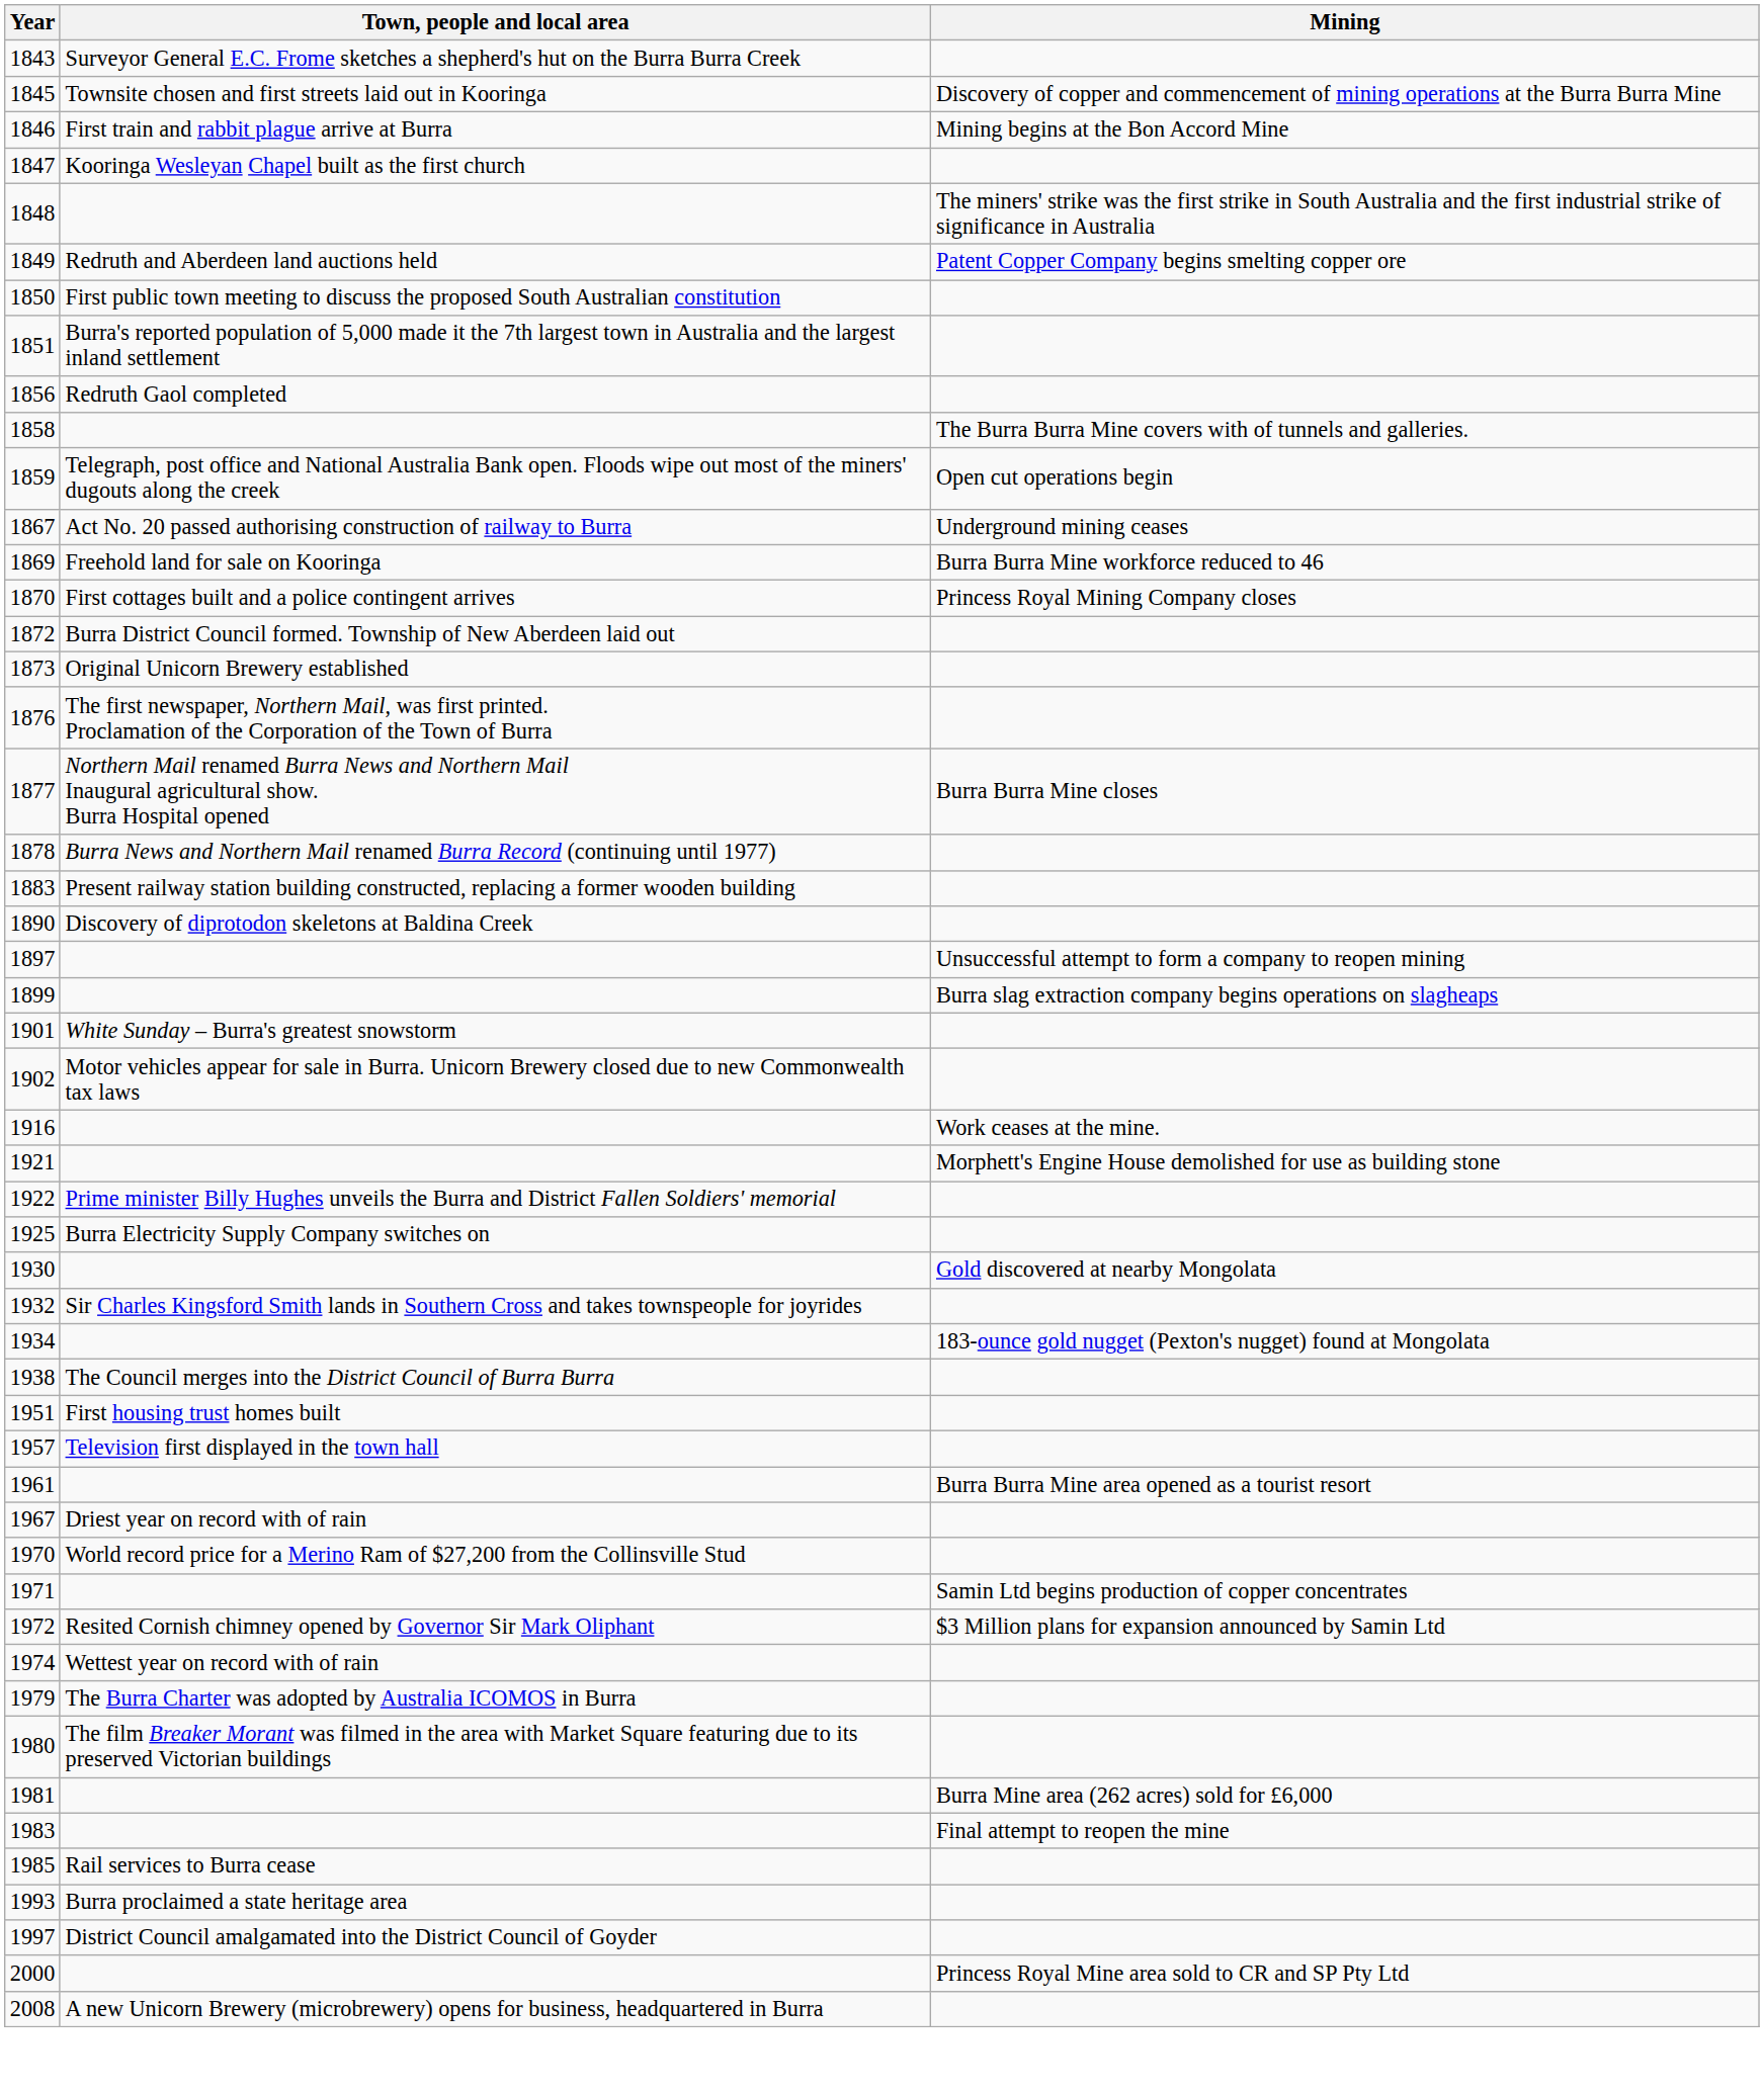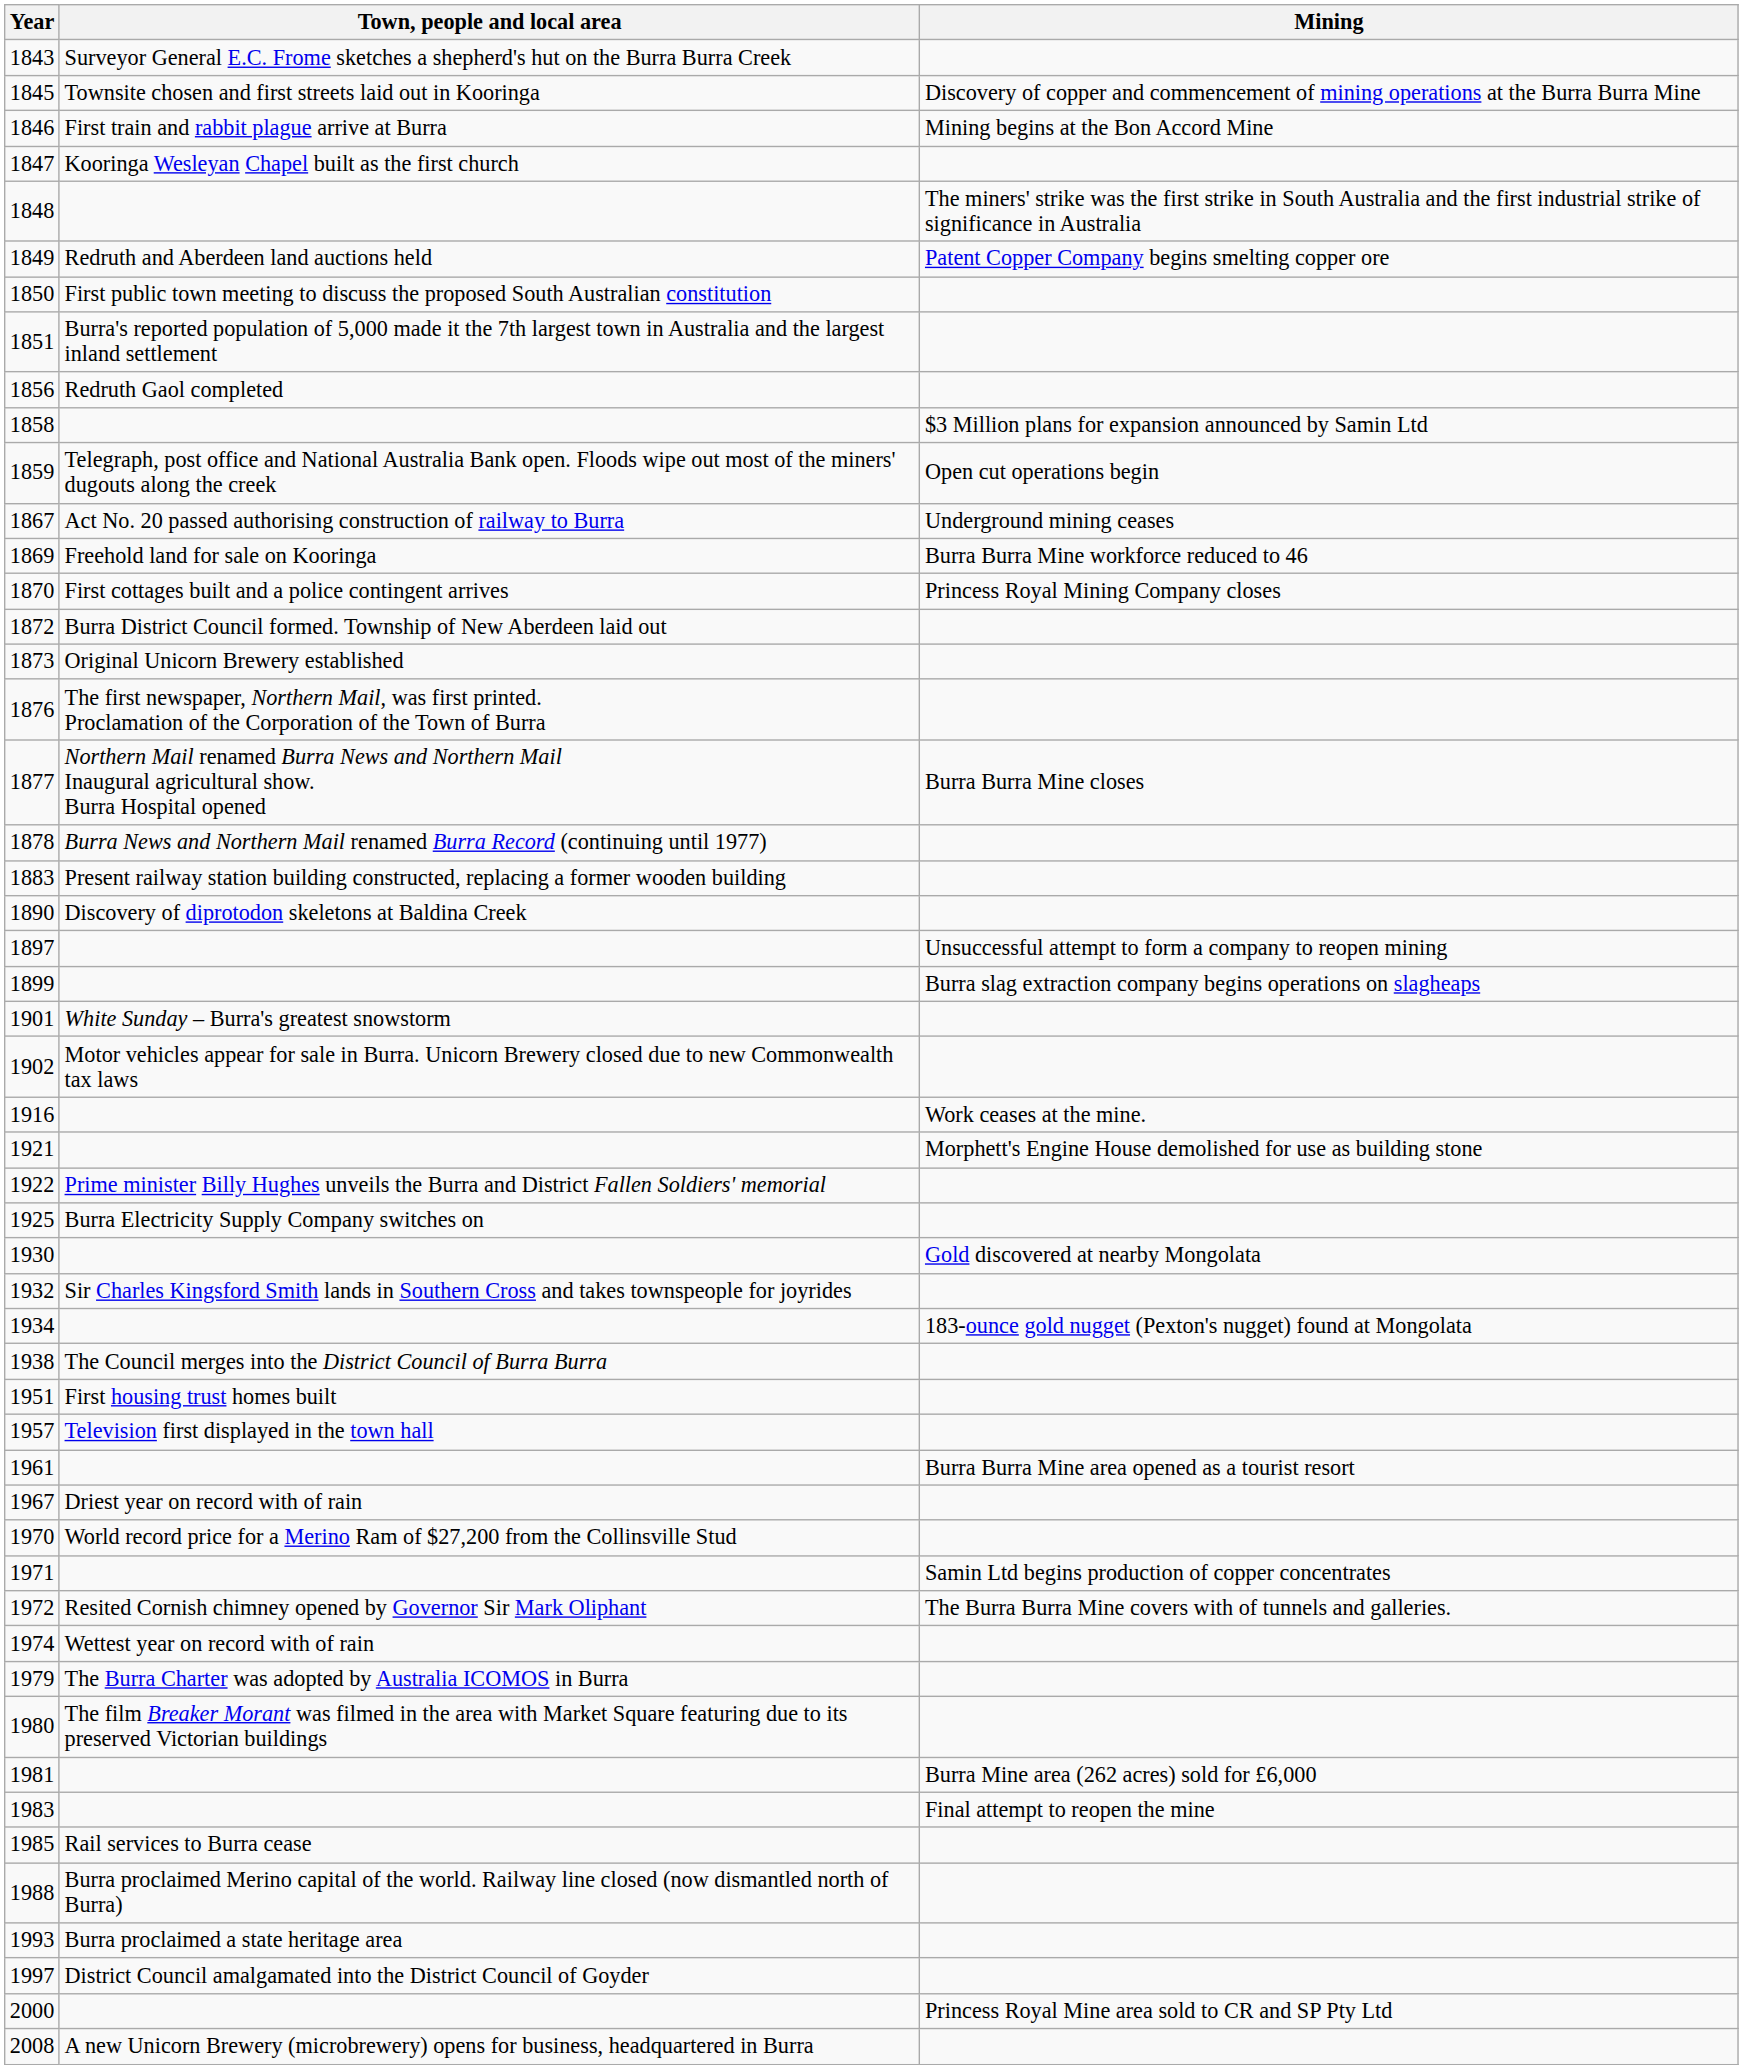 <table class="wikitable">
 <tr>
 <th>Year</th>
 <th>Town, people and local area</th>
 <th>Mining</th>
 </tr>
 <tr>
 <td>1843</td>
 <td>Surveyor General <a href='#'>E.C. Frome</a> sketches a shepherd's hut on the Burra Burra Creek</td>
 <td></td>
 </tr>
 <tr>
 <td>1845</td>
 <td>Townsite chosen and first streets laid out in Kooringa</td>
 <td>Discovery of copper and commencement of <a href='#'>mining operations</a> at the Burra Burra Mine</td>
 </tr>
 <tr>
 <td>1846</td>
 <td>First train and <a href='#'>rabbit plague</a> arrive at Burra</td>
 <td>Mining begins at the Bon Accord Mine</td>
 </tr>
 <tr>
 <td>1847</td>
 <td>Kooringa <a href='#'>Wesleyan</a> <a href='#'>Chapel</a> built as the first church</td>
 <td></td>
 </tr>
 <tr>
 <td>1848</td>
 <td></td>
 <td>The miners' strike was the first strike in South Australia and the first industrial strike of significance in Australia</td>
 </tr>
 <tr>
 <td>1849</td>
 <td>Redruth and Aberdeen land auctions held</td>
 <td><a href='#'>Patent Copper Company</a> begins smelting copper ore</td>
 </tr>
 <tr>
 <td>1850</td>
 <td>First public town meeting to discuss the proposed South Australian <a href='#'>constitution</a></td>
 <td></td>
 </tr>
 <tr>
 <td>1851</td>
 <td>Burra's reported population of 5,000 made it the 7th largest town in Australia and the largest inland settlement </td>
 <td></td>
 </tr>
 <tr>
 <td>1856</td>
 <td>Redruth Gaol completed</td>
 <td></td>
 </tr>
 <tr>
 <td>1858</td>
 <td></td>
-<td>The Burra Burra Mine covers  with  of tunnels and galleries.</td>
+<td>$3 Million plans for expansion announced by Samin Ltd</td>
 </tr>
 <tr>
 <td>1859</td>
 <td>Telegraph, post office and National Australia Bank open. Floods wipe out most of the miners' dugouts along the creek</td>
 <td>Open cut operations begin</td>
 </tr>
 <tr>
 <td>1867</td>
 <td>Act No. 20 passed authorising construction of <a href='#'>railway to Burra</a></td>
 <td>Underground mining ceases</td>
 </tr>
 <tr>
 <td>1869</td>
 <td>Freehold land for sale on Kooringa</td>
 <td>Burra Burra Mine workforce reduced to 46</td>
 </tr>
 <tr>
 <td>1870</td>
 <td>First cottages built and a police contingent arrives</td>
 <td>Princess Royal Mining Company closes</td>
 </tr>
 <tr>
 <td>1872</td>
 <td>Burra District Council formed. Township of New Aberdeen laid out</td>
 <td></td>
 </tr>
 <tr>
 <td>1873</td>
 <td>Original Unicorn Brewery established</td>
 <td></td>
 </tr>
 <tr>
 <td>1876</td>
 <td>The first newspaper, <em>Northern Mail</em>, was first printed.<br>Proclamation of the Corporation of the Town of Burra</td>
 <td></td>
 </tr>
 <tr>
 <td>1877</td>
 <td><em>Northern Mail</em> renamed <em>Burra News and Northern Mail</em><br>Inaugural agricultural show.<br>Burra Hospital opened</td>
 <td>Burra Burra Mine closes</td>
 </tr>
 <tr>
 <td>1878</td>
 <td><em>Burra News and Northern Mail</em> renamed <em><a href='#'>Burra Record</a></em> (continuing until 1977)</td>
 <td></td>
 </tr>
 <tr>
 <td>1883</td>
 <td>Present railway station building constructed, replacing a former wooden building</td>
 <td></td>
 </tr>
 <tr>
 <td>1890</td>
 <td>Discovery of <a href='#'>diprotodon</a> skeletons at Baldina Creek</td>
 <td></td>
 </tr>
 <tr>
 <td>1897</td>
 <td></td>
 <td>Unsuccessful attempt to form a company to reopen mining</td>
 </tr>
 <tr>
 <td>1899</td>
 <td></td>
 <td>Burra slag extraction company begins operations on <a href='#'>slagheaps</a></td>
 </tr>
 <tr>
 <td>1901</td>
 <td><em>White Sunday</em> – Burra's greatest snowstorm</td>
 <td></td>
 </tr>
 <tr>
 <td>1902</td>
 <td>Motor vehicles appear for sale in Burra. Unicorn Brewery closed due to new Commonwealth tax laws</td>
 <td></td>
 </tr>
 <tr>
 <td>1916</td>
 <td></td>
 <td>Work ceases at the mine.</td>
 </tr>
 <tr>
 <td>1921</td>
 <td></td>
 <td>Morphett's Engine House demolished for use as building stone</td>
 </tr>
 <tr>
 <td>1922</td>
 <td><a href='#'>Prime minister</a> <a href='#'>Billy Hughes</a> unveils the Burra and District <em>Fallen Soldiers' memorial</em></td>
 <td></td>
 </tr>
 <tr>
 <td>1925</td>
 <td>Burra Electricity Supply Company switches on</td>
 <td></td>
 </tr>
 <tr>
 <td>1930</td>
 <td></td>
 <td><a href='#'>Gold</a> discovered at nearby Mongolata</td>
 </tr>
 <tr>
 <td>1932</td>
 <td>Sir <a href='#'>Charles Kingsford Smith</a> lands in <a href='#'>Southern Cross</a> and takes townspeople for joyrides</td>
 <td></td>
 </tr>
 <tr>
 <td>1934</td>
 <td></td>
 <td>183-<a href='#'>ounce</a> <a href='#'>gold nugget</a> (Pexton's nugget) found at Mongolata</td>
 </tr>
 <tr>
 <td>1938</td>
 <td>The Council merges into the <em>District Council of Burra Burra</em></td>
 <td></td>
 </tr>
 <tr>
 <td>1951</td>
 <td>First <a href='#'>housing trust</a> homes built</td>
 <td></td>
 </tr>
 <tr>
 <td>1957</td>
 <td><a href='#'>Television</a> first displayed in the <a href='#'>town hall</a></td>
 <td></td>
 </tr>
 <tr>
 <td>1961</td>
 <td></td>
 <td>Burra Burra Mine area opened as a tourist resort</td>
 </tr>
 <tr>
 <td>1967</td>
 <td>Driest year on record with  of rain</td>
 <td></td>
 </tr>
 <tr>
 <td>1970</td>
 <td>World record price for a <a href='#'>Merino</a> Ram of $27,200 from the Collinsville Stud</td>
 <td></td>
 </tr>
 <tr>
 <td>1971</td>
 <td></td>
 <td>Samin Ltd begins production of copper concentrates</td>
 </tr>
 <tr>
 <td>1972</td>
 <td>Resited Cornish chimney opened by <a href='#'>Governor</a> Sir <a href='#'>Mark Oliphant</a></td>
-<td>$3 Million plans for expansion announced by Samin Ltd</td>
+<td>The Burra Burra Mine covers  with  of tunnels and galleries.</td>
 </tr>
 <tr>
 <td>1974</td>
 <td>Wettest year on record with  of rain</td>
 <td></td>
 </tr>
 <tr>
 <td>1979</td>
 <td>The <a href='#'>Burra Charter</a> was adopted by <a href='#'>Australia ICOMOS</a> in Burra</td>
 <td></td>
 </tr>
 <tr>
 <td>1980</td>
 <td>The film <em><a href='#'>Breaker Morant</a></em> was filmed in the area with Market Square featuring due to its preserved Victorian buildings</td>
 <td></td>
 </tr>
 <tr>
 <td>1981</td>
 <td></td>
 <td>Burra Mine area (262 acres) sold for £6,000</td>
 </tr>
 <tr>
 <td>1983</td>
 <td></td>
 <td>Final attempt to reopen the mine</td>
 </tr>
 <tr>
 <td>1985</td>
 <td>Rail services to Burra cease</td>
 <td></td>
 </tr>
 <tr>
+<td>1988</td>
+<td>Burra proclaimed Merino capital of the world. Railway line closed (now dismantled north of Burra)</td>
+<td></td>
+</tr>
+<tr>
 <td>1993</td>
 <td>Burra proclaimed a state heritage area</td>
 <td></td>
 </tr>
 <tr>
 <td>1997</td>
 <td>District Council amalgamated into the District Council of Goyder</td>
 <td></td>
 </tr>
 <tr>
 <td>2000</td>
 <td></td>
 <td>Princess Royal Mine area sold to CR and SP Pty Ltd</td>
 </tr>
 <tr>
 <td>2008</td>
 <td>A new Unicorn Brewery (microbrewery) opens for business, headquartered in Burra</td>
 <td></td>
 </tr>
 </table>
